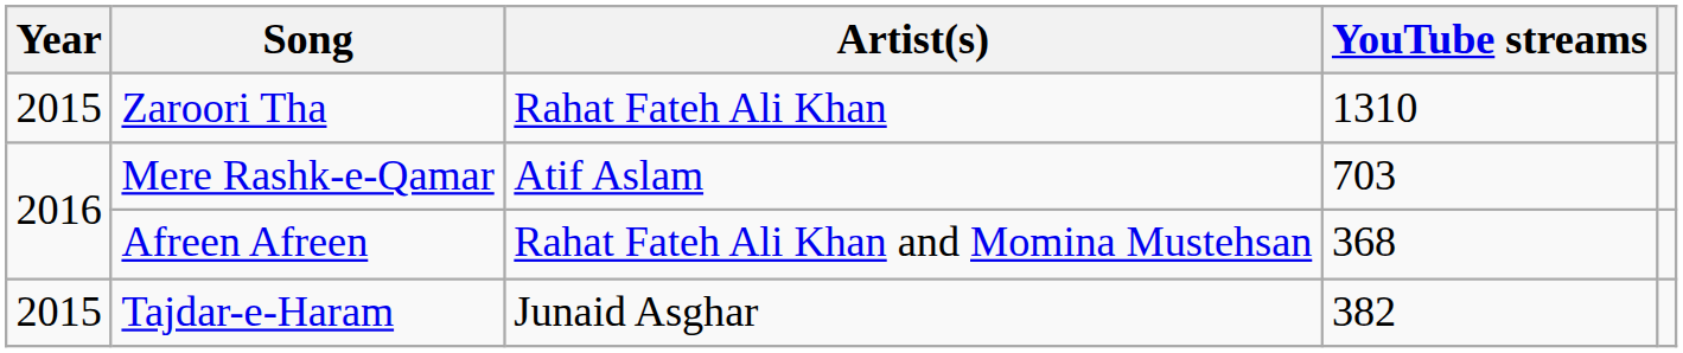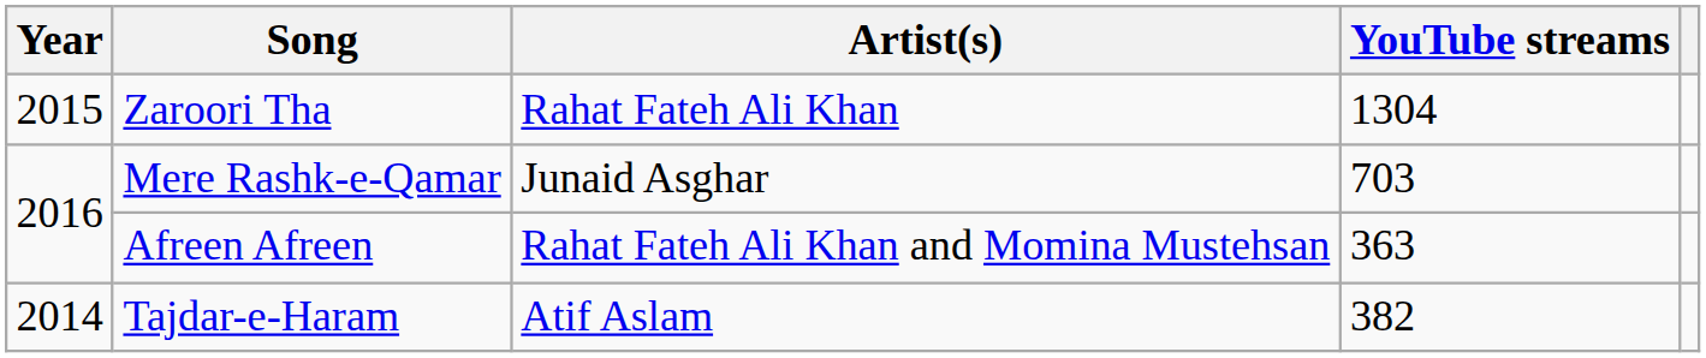 <table class="wikitable sortable">
 <tr>
 <th scope="col">Year</th>
 <th scope="col">Song</th>
 <th scope="col">Artist(s)</th>
 <th scope="col"><a href='#'>YouTube</a> streams </th>
 <th scope="col"></th>
 </tr>
 <tr>
 <td>2015</td>
 <td><a href='#'>Zaroori Tha</a></td>
 <td><a href='#'>Rahat Fateh Ali Khan</a></td>
-<td>1310</td>
+<td>1304</td>
 <td></td>
 </tr>
 <tr>
 <td rowspan="2">2016</td>
 <td><a href='#'>Mere Rashk-e-Qamar</a></td>
-<td><a href='#'>Atif Aslam</a></td>
+<td>Junaid Asghar</td>
 <td>703</td>
 <td></td>
 </tr>
 <tr>
 <td><a href='#'>Afreen Afreen</a></td>
 <td><a href='#'>Rahat Fateh Ali Khan</a> and <a href='#'>Momina Mustehsan</a></td>
-<td>368</td>
+<td>363</td>
 <td></td>
 </tr>
 <tr>
-<td>2015</td>
+<td>2014</td>
 <td><a href='#'>Tajdar-e-Haram</a></td>
-<td>Junaid Asghar</td>
+<td><a href='#'>Atif Aslam</a></td>
 <td>382</td>
 <td></td>
 </tr>
 </table>
